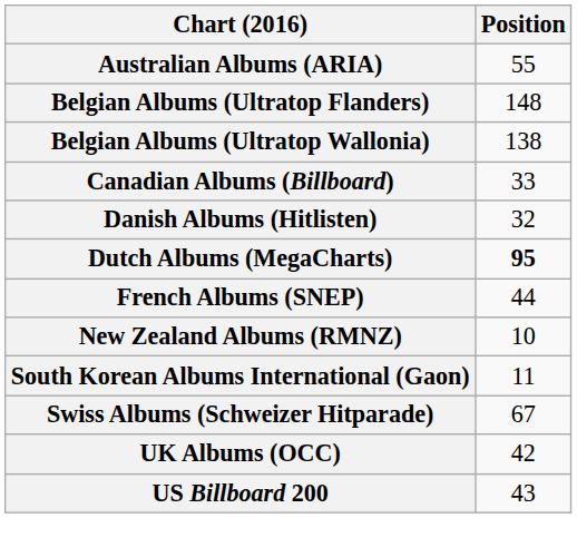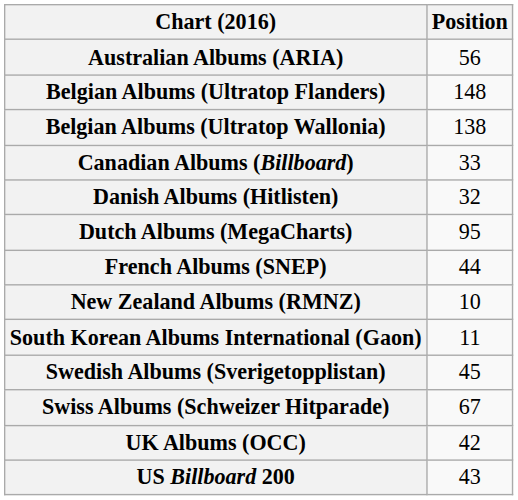 <table class="wikitable sortable plainrowheaders" style="text-align:center">
 <tr>
 <th scope="col">Chart (2016)</th>
 <th scope="col">Position</th>
 </tr>
 <tr>
 <th scope="row">Australian Albums (ARIA)</th>
-<td>55</td>
+<td>56</td>
 </tr>
 <tr>
 <th scope="row">Belgian Albums (Ultratop Flanders)</th>
 <td>148</td>
 </tr>
 <tr>
 <th scope="row">Belgian Albums (Ultratop Wallonia)</th>
 <td>138</td>
 </tr>
 <tr>
 <th scope="row">Canadian Albums (<em>Billboard</em>)</th>
 <td>33</td>
 </tr>
 <tr>
 <th scope="row">Danish Albums (Hitlisten)</th>
 <td>32</td>
 </tr>
 <tr>
 <th scope="row">Dutch Albums (MegaCharts)</th>
-<td><strong>95</strong></td>
+<td>95</td>
 </tr>
 <tr>
 <th scope="row">French Albums (SNEP)</th>
 <td>44</td>
 </tr>
 <tr>
 <th scope="row">New Zealand Albums (RMNZ)</th>
 <td>10</td>
 </tr>
 <tr>
 <th scope="row">South Korean Albums International (Gaon)</th>
 <td>11</td>
 </tr>
 <tr>
+<th scope="row">Swedish Albums (Sverigetopplistan)</th>
+<td>45</td>
+</tr>
+<tr>
 <th scope="row">Swiss Albums (Schweizer Hitparade)</th>
 <td>67</td>
 </tr>
 <tr>
 <th scope="row">UK Albums (OCC)</th>
 <td>42</td>
 </tr>
 <tr>
 <th scope="row">US <em>Billboard</em> 200</th>
 <td>43</td>
 </tr>
 </table>
